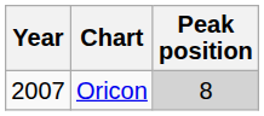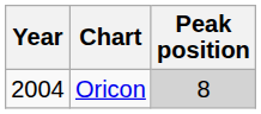 <table class="wikitable">
 <tr>
 <th>Year</th>
 <th>Chart</th>
 <th>Peak<br>position</th>
 </tr>
 <tr>
-<td>2007</td>
+<td>2004</td>
 <td><a href='#'>Oricon</a></td>
 <td style="background: lightgrey; text-align:center">8</td>
 </tr>
 </table>
